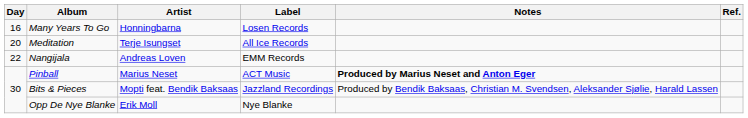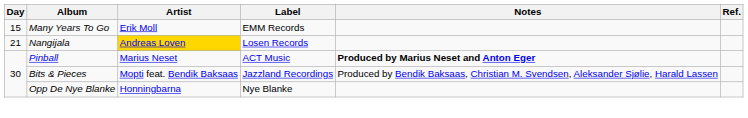 <table class="wikitable">
 <tr>
 <th>Day</th>
 <th>Album</th>
 <th>Artist</th>
 <th>Label</th>
 <th>Notes</th>
 <th>Ref.</th>
 </tr>
 <tr>
-<td rowspan="1" style="text-align:center;">16</td>
+<td rowspan="1" style="text-align:center;">15</td>
 <td><em>Many Years To Go</em></td>
-<td><a href='#'>Honningbarna</a></td>
-<td><a href='#'>Losen Records</a></td>
+<td><a href='#'>Erik Moll</a></td>
+<td>EMM Records</td>
 <td></td>
 <td style="text-align:center;"></td>
 </tr>
 <tr>
-<td rowspan="1" style="text-align:center;">20</td>
-<td><em>Meditation</em></td>
-<td><a href='#'>Terje Isungset</a></td>
-<td><a href='#'>All Ice Records</a></td>
-<td></td>
-<td style="text-align:center;"></td>
-</tr>
-<tr>
-<td rowspan="1" style="text-align:center;">22</td>
+<td rowspan="1" style="text-align:center;">21</td>
 <td><em>Nangijala</em></td>
-<td><a href='#'>Andreas Loven</a></td>
-<td>EMM Records</td>
+<td style="background: gold;"><a href='#'>Andreas Loven</a></td>
+<td><a href='#'>Losen Records</a></td>
 <td></td>
 <td style="text-align:center;"></td>
 </tr>
 <tr>
 <td rowspan="3" style="text-align:center;">30</td>
 <td><em><a href='#'>Pinball</a></em></td>
 <td><a href='#'>Marius Neset</a></td>
 <td><a href='#'>ACT Music</a></td>
 <td><strong>Produced by Marius Neset and <a href='#'>Anton Eger</a></strong></td>
 <td style="text-align:center;"></td>
 </tr>
 <tr>
 <td><em>Bits & Pieces</em></td>
 <td><a href='#'>Mopti</a> feat. <a href='#'>Bendik Baksaas</a></td>
 <td><a href='#'>Jazzland Recordings</a></td>
 <td>Produced by <a href='#'>Bendik Baksaas</a>, <a href='#'>Christian M. Svendsen</a>, <a href='#'>Aleksander Sjølie</a>, <a href='#'>Harald Lassen</a></td>
 <td style="text-align:center;"></td>
 </tr>
 <tr>
 <td><em>Opp De Nye Blanke</em></td>
-<td><a href='#'>Erik Moll</a></td>
+<td><a href='#'>Honningbarna</a></td>
 <td>Nye Blanke</td>
 <td></td>
 <td style="text-align:center;"></td>
 </tr>
 </table>
